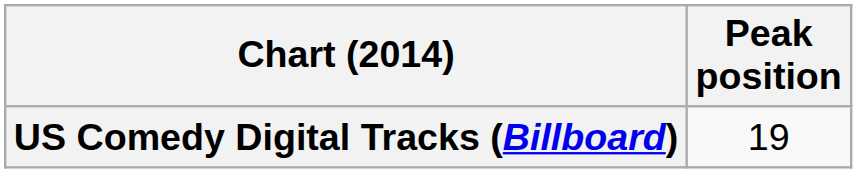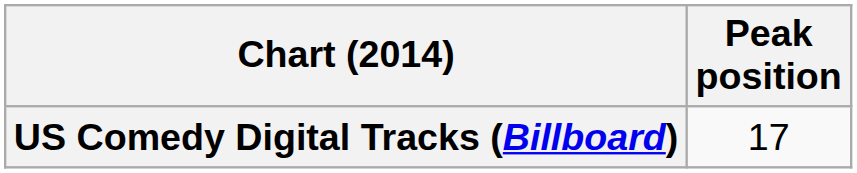 <table class="wikitable sortable plainrowheaders" style="text-align:center;">
 <tr>
 <th scope="col">Chart (2014)</th>
 <th scope="col">Peak<br>position</th>
 </tr>
 <tr>
 <th scope="row">US Comedy Digital Tracks (<em><a href='#'>Billboard</a></em>)</th>
-<td>19</td>
+<td>17</td>
 </tr>
 </table>
